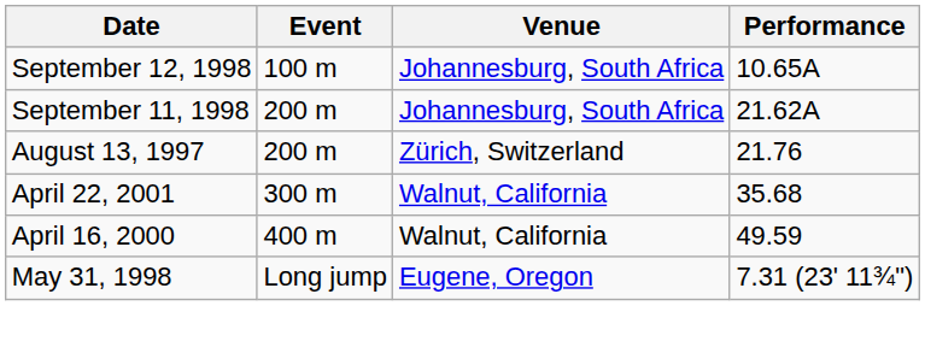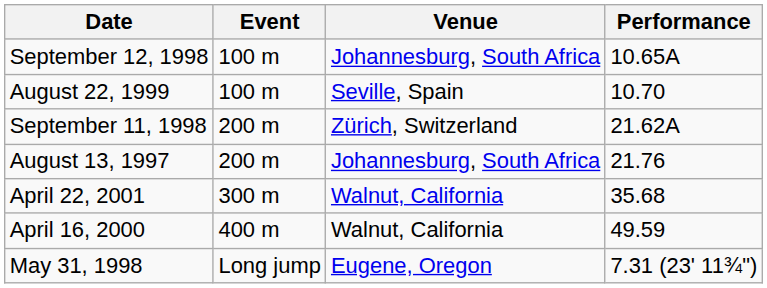 <table class="wikitable">
 <tr>
 <th>Date</th>
 <th>Event</th>
 <th>Venue</th>
 <th>Performance</th>
 </tr>
 <tr>
 <td>September 12, 1998</td>
 <td>100 m</td>
 <td><a href='#'>Johannesburg</a>, <a href='#'>South Africa</a></td>
 <td>10.65A</td>
 </tr>
 <tr>
+<td>August 22, 1999</td>
+<td>100 m</td>
+<td><a href='#'>Seville</a>, Spain</td>
+<td>10.70</td>
+</tr>
+<tr>
 <td>September 11, 1998</td>
 <td>200 m</td>
-<td><a href='#'>Johannesburg</a>, <a href='#'>South Africa</a></td>
+<td><a href='#'>Zürich</a>, Switzerland</td>
 <td>21.62A</td>
 </tr>
 <tr>
 <td>August 13, 1997</td>
 <td>200 m</td>
-<td><a href='#'>Zürich</a>, Switzerland</td>
+<td><a href='#'>Johannesburg</a>, <a href='#'>South Africa</a></td>
 <td>21.76</td>
 </tr>
 <tr>
 <td>April 22, 2001</td>
 <td>300 m</td>
 <td><a href='#'>Walnut, California</a></td>
 <td>35.68</td>
 </tr>
 <tr>
 <td>April 16, 2000</td>
 <td>400 m</td>
 <td>Walnut, California</td>
 <td>49.59</td>
 </tr>
 <tr>
 <td>May 31, 1998</td>
 <td>Long jump</td>
 <td><a href='#'>Eugene, Oregon</a></td>
 <td>7.31 (23' 11¾")</td>
 </tr>
 </table>
